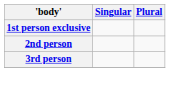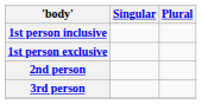 <table class="wikitable" style="text-align: center;">
 <tr>
 <th>'body'</th>
 <th><a href='#'>Singular</a></th>
 <th><a href='#'>Plural</a></th>
+</tr>
+<tr>
+<th><a href='#'>1st person inclusive</a></th>
+<td></td>
+<td></td>
 </tr>
 <tr>
 <th><a href='#'>1st person exclusive</a></th>
 <td></td>
 <td></td>
 </tr>
 <tr>
 <th><a href='#'>2nd person</a></th>
 <td></td>
 <td></td>
 </tr>
 <tr>
 <th><a href='#'>3rd person</a></th>
 <td></td>
 <td></td>
 </tr>
 <tr>
 </tr>
 </table>
